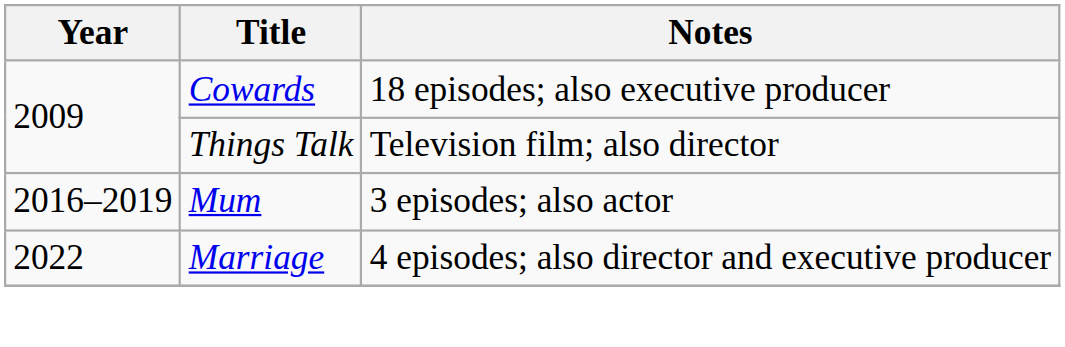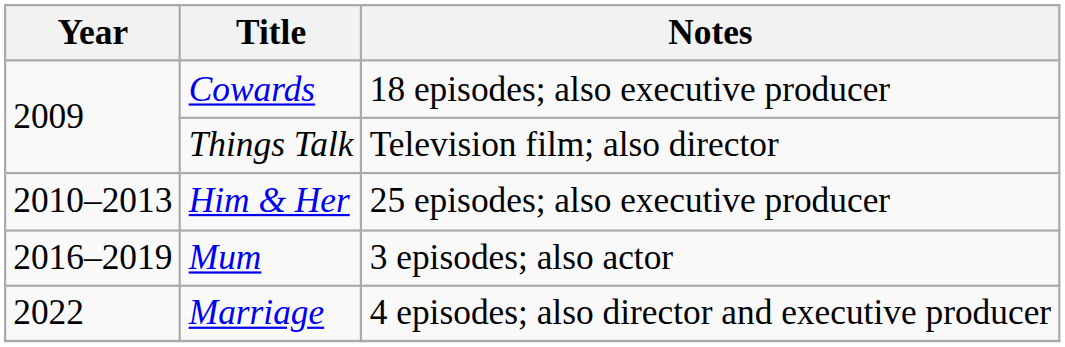 <table class="wikitable">
 <tr>
 <th>Year</th>
 <th>Title</th>
 <th>Notes</th>
 </tr>
 <tr>
 <td rowspan="2">2009</td>
 <td><em><a href='#'>Cowards</a></em></td>
 <td>18 episodes; also executive producer</td>
 </tr>
 <tr>
 <td><em>Things Talk</em></td>
 <td>Television film; also director</td>
 </tr>
 <tr>
+<td>2010–2013</td>
+<td><em><a href='#'>Him & Her</a></em></td>
+<td>25 episodes; also executive producer</td>
+</tr>
+<tr>
 <td>2016–2019</td>
 <td><em><a href='#'>Mum</a></em></td>
 <td>3 episodes; also actor</td>
 </tr>
 <tr>
 <td>2022</td>
 <td><em><a href='#'>Marriage</a></em></td>
 <td>4 episodes; also director and executive producer</td>
 </tr>
 <tr>
 </tr>
 </table>
